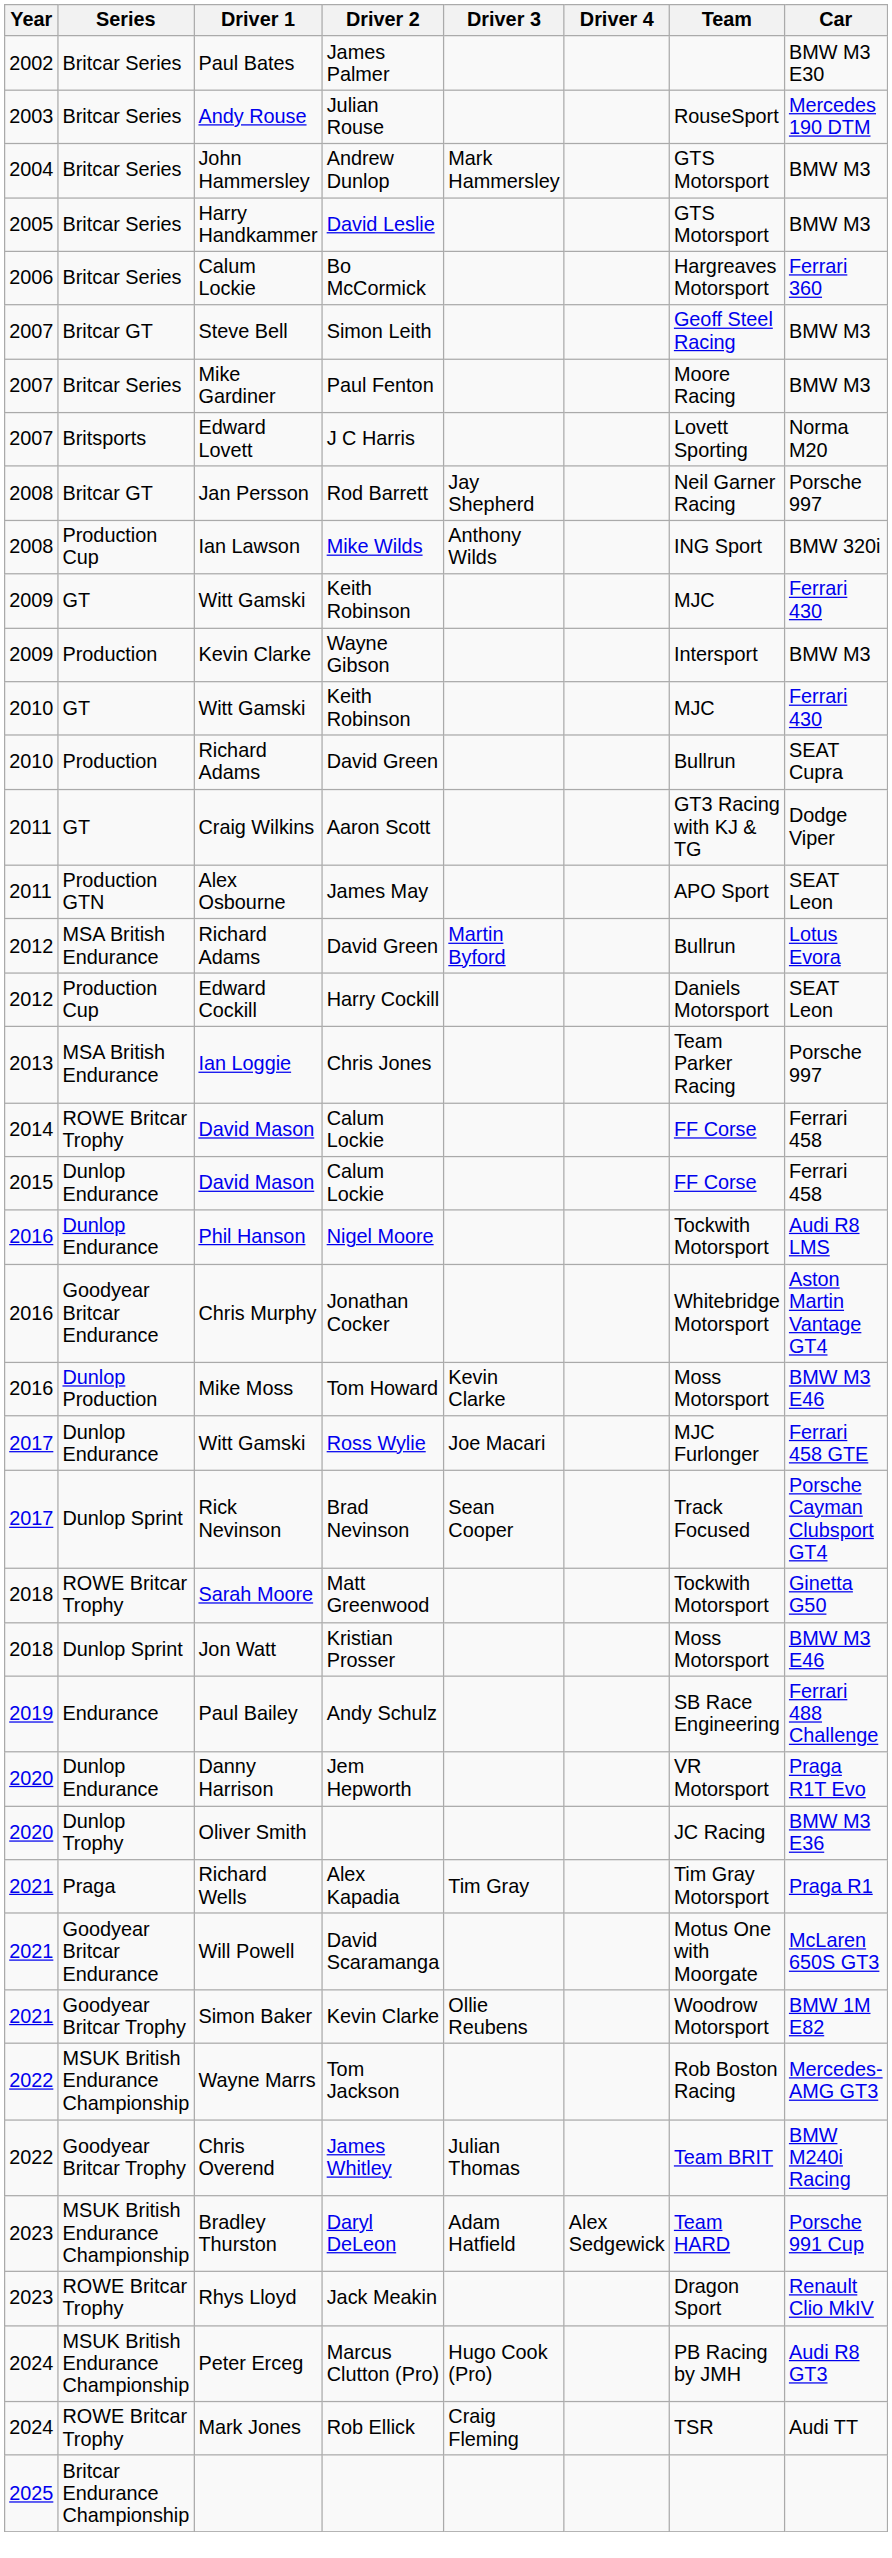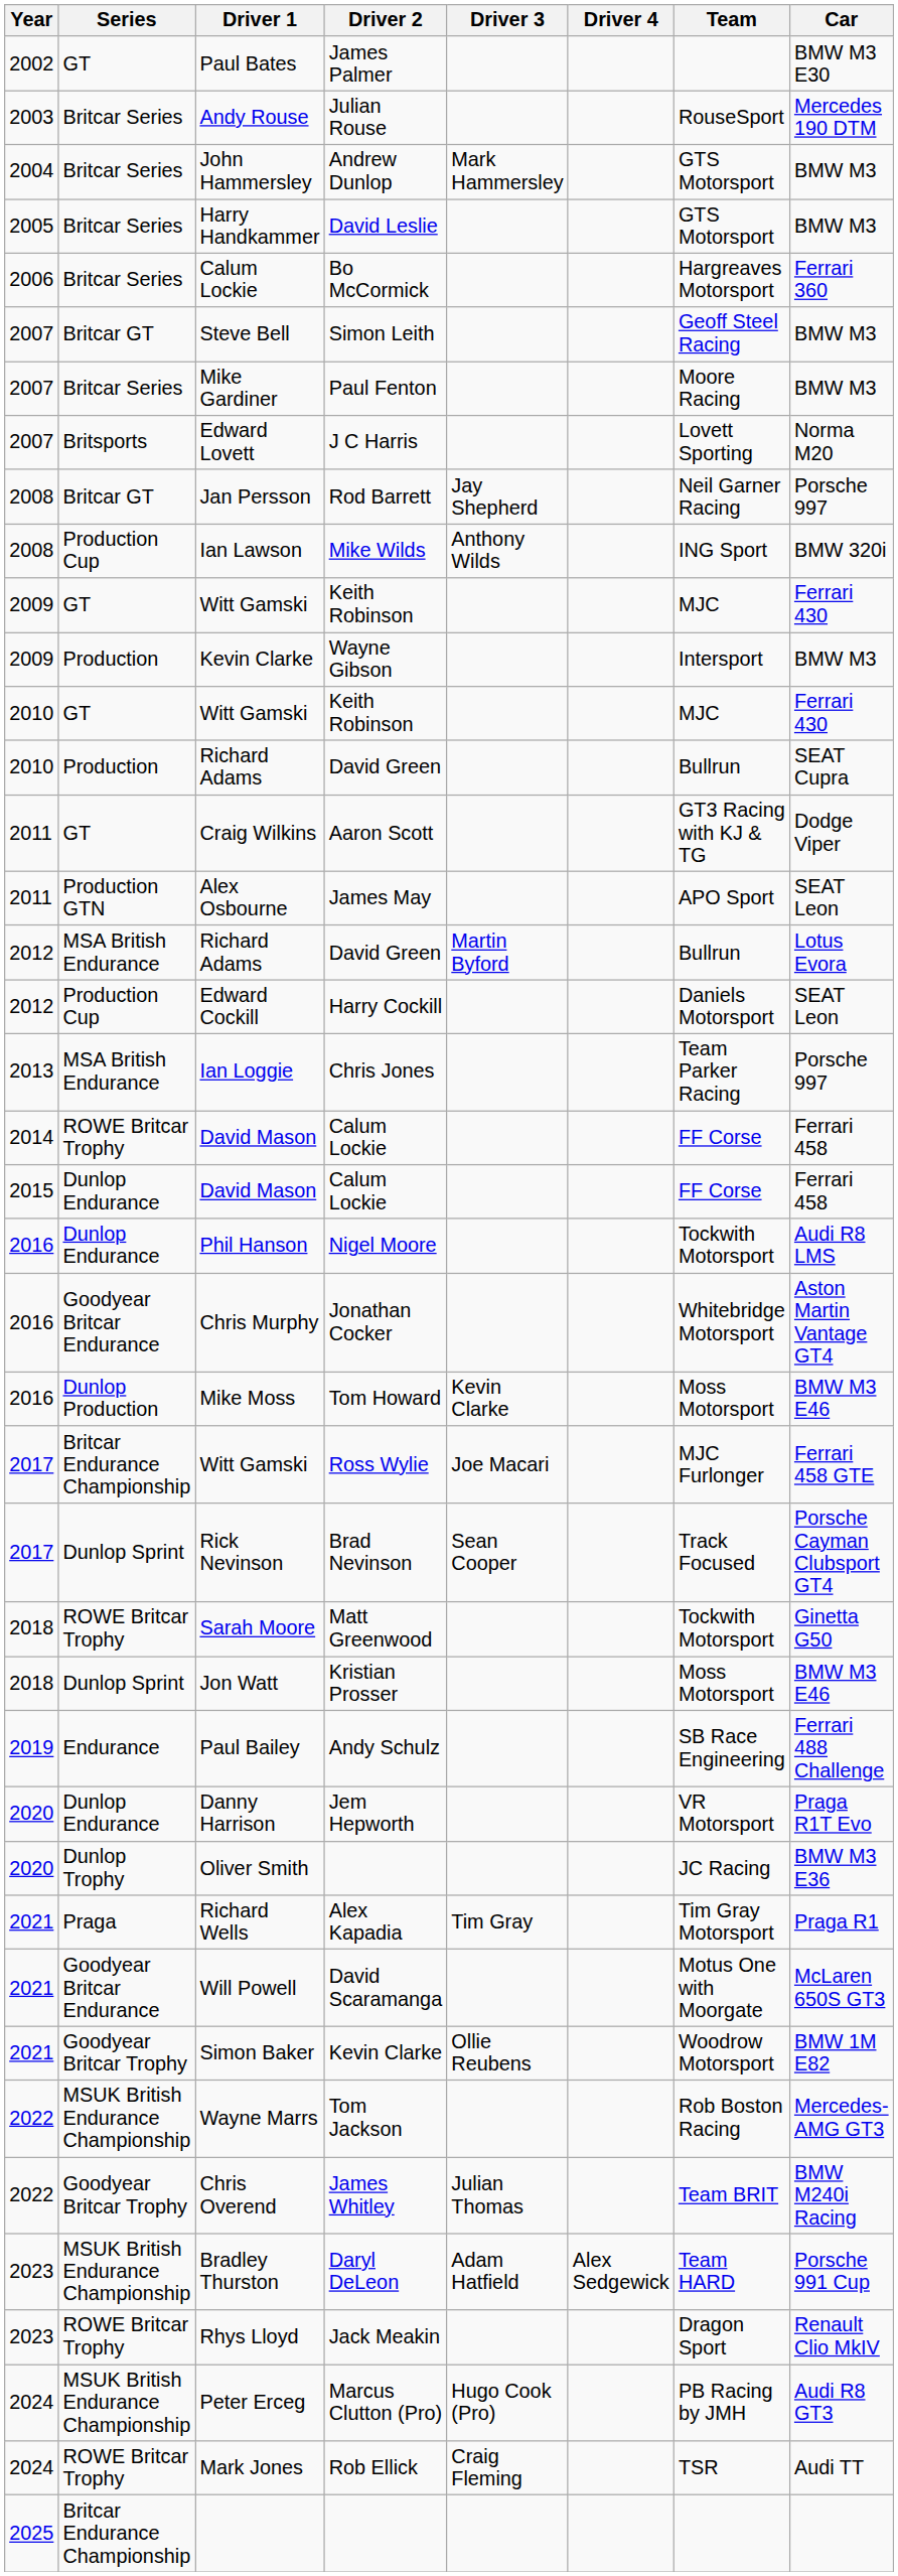 <table class="wikitable">
 <tr>
 <th>Year</th>
 <th>Series</th>
 <th>Driver 1</th>
 <th>Driver 2</th>
 <th>Driver 3</th>
 <th>Driver 4</th>
 <th>Team</th>
 <th>Car</th>
 </tr>
 <tr>
 <td>2002</td>
-<td>Britcar Series</td>
+<td>GT</td>
 <td>Paul Bates</td>
 <td>James Palmer</td>
 <td></td>
 <td></td>
 <td></td>
 <td>BMW M3 E30</td>
 </tr>
 <tr>
 <td>2003</td>
 <td>Britcar Series</td>
 <td><a href='#'>Andy Rouse</a></td>
 <td>Julian Rouse</td>
 <td></td>
 <td></td>
 <td>RouseSport</td>
 <td><a href='#'>Mercedes 190 DTM</a></td>
 </tr>
 <tr>
 <td>2004</td>
 <td>Britcar Series</td>
 <td>John Hammersley</td>
 <td>Andrew Dunlop</td>
 <td>Mark Hammersley</td>
 <td></td>
 <td>GTS Motorsport</td>
 <td>BMW M3</td>
 </tr>
 <tr>
 <td>2005</td>
 <td>Britcar Series</td>
 <td>Harry Handkammer</td>
 <td><a href='#'>David Leslie</a></td>
 <td></td>
 <td></td>
 <td>GTS Motorsport</td>
 <td>BMW M3</td>
 </tr>
 <tr>
 <td>2006</td>
 <td>Britcar Series</td>
 <td>Calum Lockie</td>
 <td>Bo McCormick</td>
 <td></td>
 <td></td>
 <td>Hargreaves Motorsport</td>
 <td><a href='#'>Ferrari 360</a></td>
 </tr>
 <tr>
 <td>2007</td>
 <td>Britcar GT</td>
 <td>Steve Bell</td>
 <td>Simon Leith</td>
 <td></td>
 <td></td>
 <td><a href='#'>Geoff Steel Racing</a></td>
 <td>BMW M3</td>
 </tr>
 <tr>
 <td>2007</td>
 <td>Britcar Series</td>
 <td>Mike Gardiner</td>
 <td>Paul Fenton</td>
 <td></td>
 <td></td>
 <td>Moore Racing</td>
 <td>BMW M3</td>
 </tr>
 <tr>
 <td>2007</td>
 <td>Britsports</td>
 <td>Edward Lovett</td>
 <td>J C Harris</td>
 <td></td>
 <td></td>
 <td>Lovett Sporting</td>
 <td>Norma M20</td>
 </tr>
 <tr>
 <td>2008</td>
 <td>Britcar GT</td>
 <td>Jan Persson</td>
 <td>Rod Barrett</td>
 <td>Jay Shepherd</td>
 <td></td>
 <td>Neil Garner Racing</td>
 <td>Porsche 997</td>
 </tr>
 <tr>
 <td>2008</td>
 <td>Production Cup</td>
 <td>Ian Lawson</td>
 <td><a href='#'>Mike Wilds</a></td>
 <td>Anthony Wilds</td>
 <td></td>
 <td>ING Sport</td>
 <td>BMW 320i</td>
 </tr>
 <tr>
 <td>2009</td>
 <td>GT</td>
 <td>Witt Gamski</td>
 <td>Keith Robinson</td>
 <td></td>
 <td></td>
 <td>MJC</td>
 <td><a href='#'>Ferrari 430</a></td>
 </tr>
 <tr>
 <td>2009</td>
 <td>Production</td>
 <td>Kevin Clarke</td>
 <td>Wayne Gibson</td>
 <td></td>
 <td></td>
 <td>Intersport</td>
 <td>BMW M3</td>
 </tr>
 <tr>
 <td>2010</td>
 <td>GT</td>
 <td>Witt Gamski</td>
 <td>Keith Robinson</td>
 <td></td>
 <td></td>
 <td>MJC</td>
 <td><a href='#'>Ferrari 430</a></td>
 </tr>
 <tr>
 <td>2010</td>
 <td>Production</td>
 <td>Richard Adams</td>
 <td>David Green</td>
 <td></td>
 <td></td>
 <td>Bullrun</td>
 <td>SEAT Cupra</td>
 </tr>
 <tr>
 <td>2011</td>
 <td>GT</td>
 <td>Craig Wilkins</td>
 <td>Aaron Scott</td>
 <td></td>
 <td></td>
 <td>GT3 Racing with KJ & TG</td>
 <td>Dodge Viper</td>
 </tr>
 <tr>
 <td>2011</td>
 <td>Production GTN</td>
 <td>Alex Osbourne</td>
 <td>James May</td>
 <td></td>
 <td></td>
 <td>APO Sport</td>
 <td>SEAT Leon</td>
 </tr>
 <tr>
 <td>2012</td>
 <td>MSA British Endurance</td>
 <td>Richard Adams</td>
 <td>David Green</td>
 <td><a href='#'>Martin Byford</a></td>
 <td></td>
 <td>Bullrun</td>
 <td><a href='#'>Lotus Evora</a></td>
 </tr>
 <tr>
 <td>2012</td>
 <td>Production Cup</td>
 <td>Edward Cockill</td>
 <td>Harry Cockill</td>
 <td></td>
 <td></td>
 <td>Daniels Motorsport</td>
 <td>SEAT Leon</td>
 </tr>
 <tr>
 <td>2013</td>
 <td>MSA British Endurance</td>
 <td><a href='#'>Ian Loggie</a></td>
 <td>Chris Jones</td>
 <td></td>
 <td></td>
 <td>Team Parker Racing</td>
 <td>Porsche 997</td>
 </tr>
 <tr>
 <td>2014</td>
 <td>ROWE Britcar Trophy</td>
 <td><a href='#'>David Mason</a></td>
 <td>Calum Lockie</td>
 <td></td>
 <td></td>
 <td><a href='#'>FF Corse</a></td>
 <td>Ferrari 458</td>
 </tr>
 <tr>
 <td>2015</td>
 <td>Dunlop Endurance</td>
 <td><a href='#'>David Mason</a></td>
 <td>Calum Lockie</td>
 <td></td>
 <td></td>
 <td><a href='#'>FF Corse</a></td>
 <td>Ferrari 458</td>
 </tr>
 <tr>
 <td><a href='#'>2016</a></td>
 <td><a href='#'>Dunlop</a> Endurance</td>
 <td><a href='#'>Phil Hanson</a></td>
 <td><a href='#'>Nigel Moore</a></td>
 <td></td>
 <td></td>
 <td>Tockwith Motorsport</td>
 <td><a href='#'>Audi R8 LMS</a></td>
 </tr>
 <tr>
 <td>2016</td>
 <td>Goodyear Britcar Endurance</td>
 <td>Chris Murphy</td>
 <td>Jonathan Cocker</td>
 <td></td>
 <td></td>
 <td>Whitebridge Motorsport</td>
 <td><a href='#'>Aston Martin Vantage GT4</a></td>
 </tr>
 <tr>
 <td>2016</td>
 <td><a href='#'>Dunlop</a> Production</td>
 <td>Mike Moss</td>
 <td>Tom Howard</td>
 <td>Kevin Clarke</td>
 <td></td>
 <td>Moss Motorsport</td>
 <td><a href='#'>BMW M3 E46</a></td>
 </tr>
 <tr>
 <td><a href='#'>2017</a></td>
-<td>Dunlop Endurance</td>
+<td>Britcar Endurance Championship</td>
 <td>Witt Gamski</td>
 <td><a href='#'>Ross Wylie</a></td>
 <td>Joe Macari</td>
 <td></td>
 <td>MJC Furlonger</td>
 <td><a href='#'>Ferrari 458 GTE</a></td>
 </tr>
 <tr>
 <td><a href='#'>2017</a></td>
 <td>Dunlop Sprint</td>
 <td>Rick Nevinson</td>
 <td>Brad Nevinson</td>
 <td>Sean Cooper</td>
 <td></td>
 <td>Track Focused</td>
 <td><a href='#'>Porsche Cayman Clubsport GT4</a></td>
 </tr>
 <tr>
 <td>2018</td>
 <td>ROWE Britcar Trophy</td>
 <td><a href='#'>Sarah Moore</a></td>
 <td>Matt Greenwood</td>
 <td></td>
 <td></td>
 <td>Tockwith Motorsport</td>
 <td><a href='#'>Ginetta G50</a></td>
 </tr>
 <tr>
 <td>2018</td>
 <td>Dunlop Sprint</td>
 <td>Jon Watt</td>
 <td>Kristian Prosser</td>
 <td></td>
 <td></td>
 <td>Moss Motorsport</td>
 <td><a href='#'>BMW M3 E46</a></td>
 </tr>
 <tr>
 <td><a href='#'>2019</a></td>
 <td>Endurance</td>
 <td>Paul Bailey</td>
 <td>Andy Schulz</td>
 <td></td>
 <td></td>
 <td>SB Race Engineering</td>
 <td><a href='#'>Ferrari 488 Challenge</a></td>
 </tr>
 <tr>
 <td><a href='#'>2020</a></td>
 <td>Dunlop Endurance</td>
 <td>Danny Harrison</td>
 <td>Jem Hepworth</td>
 <td></td>
 <td></td>
 <td>VR Motorsport</td>
 <td><a href='#'>Praga R1T Evo</a></td>
 </tr>
 <tr>
 <td><a href='#'>2020</a></td>
 <td>Dunlop Trophy</td>
 <td>Oliver Smith</td>
 <td></td>
 <td></td>
 <td></td>
 <td>JC Racing</td>
 <td><a href='#'>BMW M3 E36</a></td>
 </tr>
 <tr>
 <td><a href='#'>2021</a></td>
 <td>Praga</td>
 <td>Richard Wells</td>
 <td>Alex Kapadia</td>
 <td>Tim Gray</td>
 <td></td>
 <td>Tim Gray Motorsport</td>
 <td><a href='#'>Praga R1</a></td>
 </tr>
 <tr>
 <td><a href='#'>2021</a></td>
 <td>Goodyear Britcar Endurance</td>
 <td>Will Powell</td>
 <td>David Scaramanga</td>
 <td></td>
 <td></td>
 <td>Motus One with Moorgate</td>
 <td><a href='#'>McLaren 650S GT3</a></td>
 </tr>
 <tr>
 <td><a href='#'>2021</a></td>
 <td>Goodyear Britcar Trophy</td>
 <td>Simon Baker</td>
 <td>Kevin Clarke</td>
 <td>Ollie Reubens</td>
 <td></td>
 <td>Woodrow Motorsport</td>
 <td><a href='#'>BMW 1M E82</a></td>
 </tr>
 <tr>
 <td><a href='#'>2022</a></td>
 <td>MSUK British Endurance Championship</td>
 <td>Wayne Marrs</td>
 <td>Tom Jackson</td>
 <td></td>
 <td></td>
 <td>Rob Boston Racing</td>
 <td><a href='#'>Mercedes-AMG GT3</a></td>
 </tr>
 <tr>
 <td>2022</td>
 <td>Goodyear Britcar Trophy</td>
 <td>Chris Overend</td>
 <td><a href='#'>James Whitley</a></td>
 <td>Julian Thomas</td>
 <td></td>
 <td><a href='#'>Team BRIT</a></td>
 <td><a href='#'>BMW M240i Racing</a></td>
 </tr>
 <tr>
 <td>2023</td>
 <td>MSUK British Endurance Championship</td>
 <td>Bradley Thurston</td>
 <td><a href='#'>Daryl DeLeon</a></td>
 <td>Adam Hatfield</td>
 <td>Alex Sedgewick</td>
 <td><a href='#'>Team HARD</a></td>
 <td><a href='#'>Porsche 991 Cup</a></td>
 </tr>
 <tr>
 <td>2023</td>
 <td>ROWE Britcar Trophy</td>
 <td>Rhys Lloyd</td>
 <td>Jack Meakin</td>
 <td></td>
 <td></td>
 <td>Dragon Sport</td>
 <td><a href='#'>Renault Clio MkIV</a></td>
 </tr>
 <tr>
 <td>2024</td>
 <td>MSUK British Endurance Championship</td>
 <td>Peter Erceg</td>
 <td>Marcus Clutton (Pro)</td>
 <td>Hugo Cook (Pro)</td>
 <td></td>
 <td>PB Racing by JMH</td>
 <td><a href='#'>Audi R8 GT3</a></td>
 </tr>
 <tr>
 <td>2024</td>
 <td>ROWE Britcar Trophy</td>
 <td>Mark Jones</td>
 <td>Rob Ellick</td>
 <td>Craig Fleming</td>
 <td></td>
 <td>TSR</td>
 <td>Audi TT</td>
 </tr>
 <tr>
 <td><a href='#'>2025</a></td>
 <td>Britcar Endurance Championship</td>
 <td></td>
 <td></td>
 <td></td>
 <td></td>
 <td></td>
 <td></td>
 </tr>
 </table>
